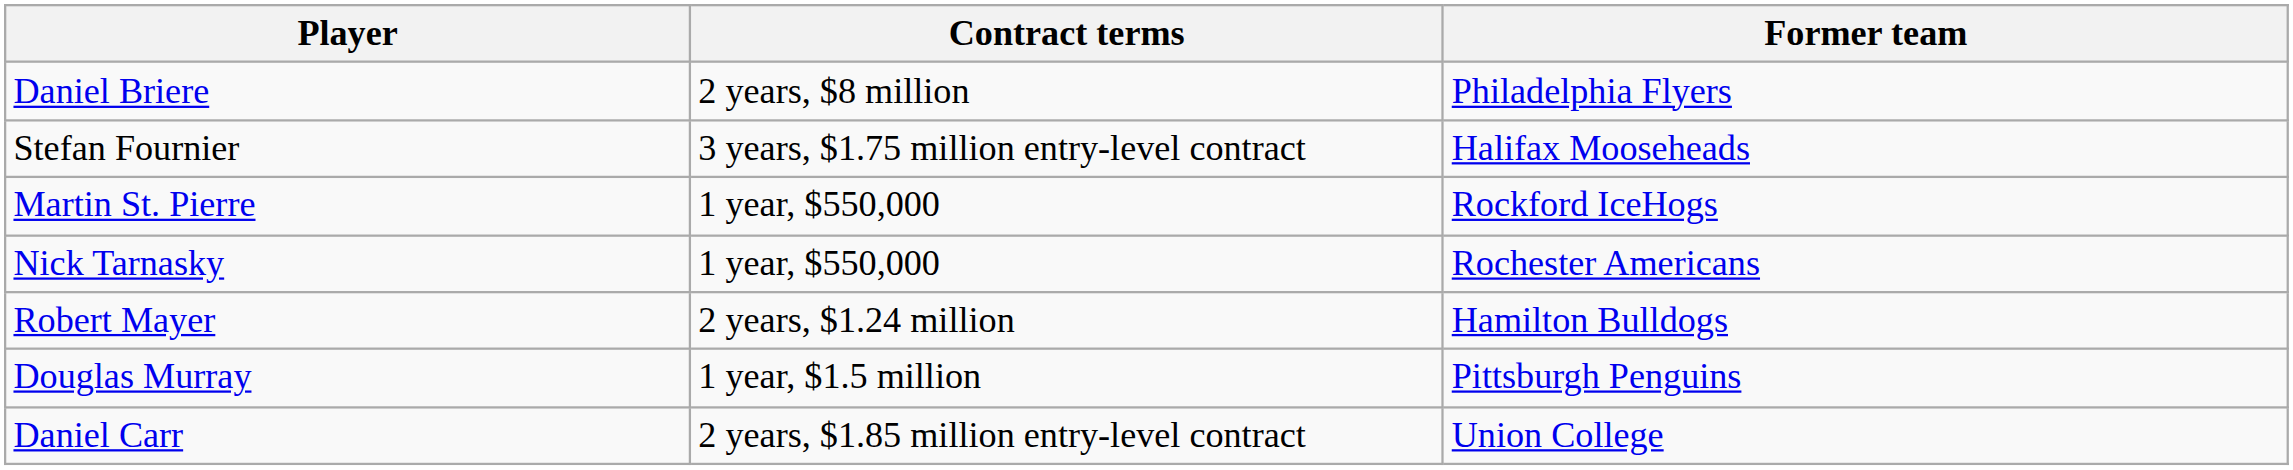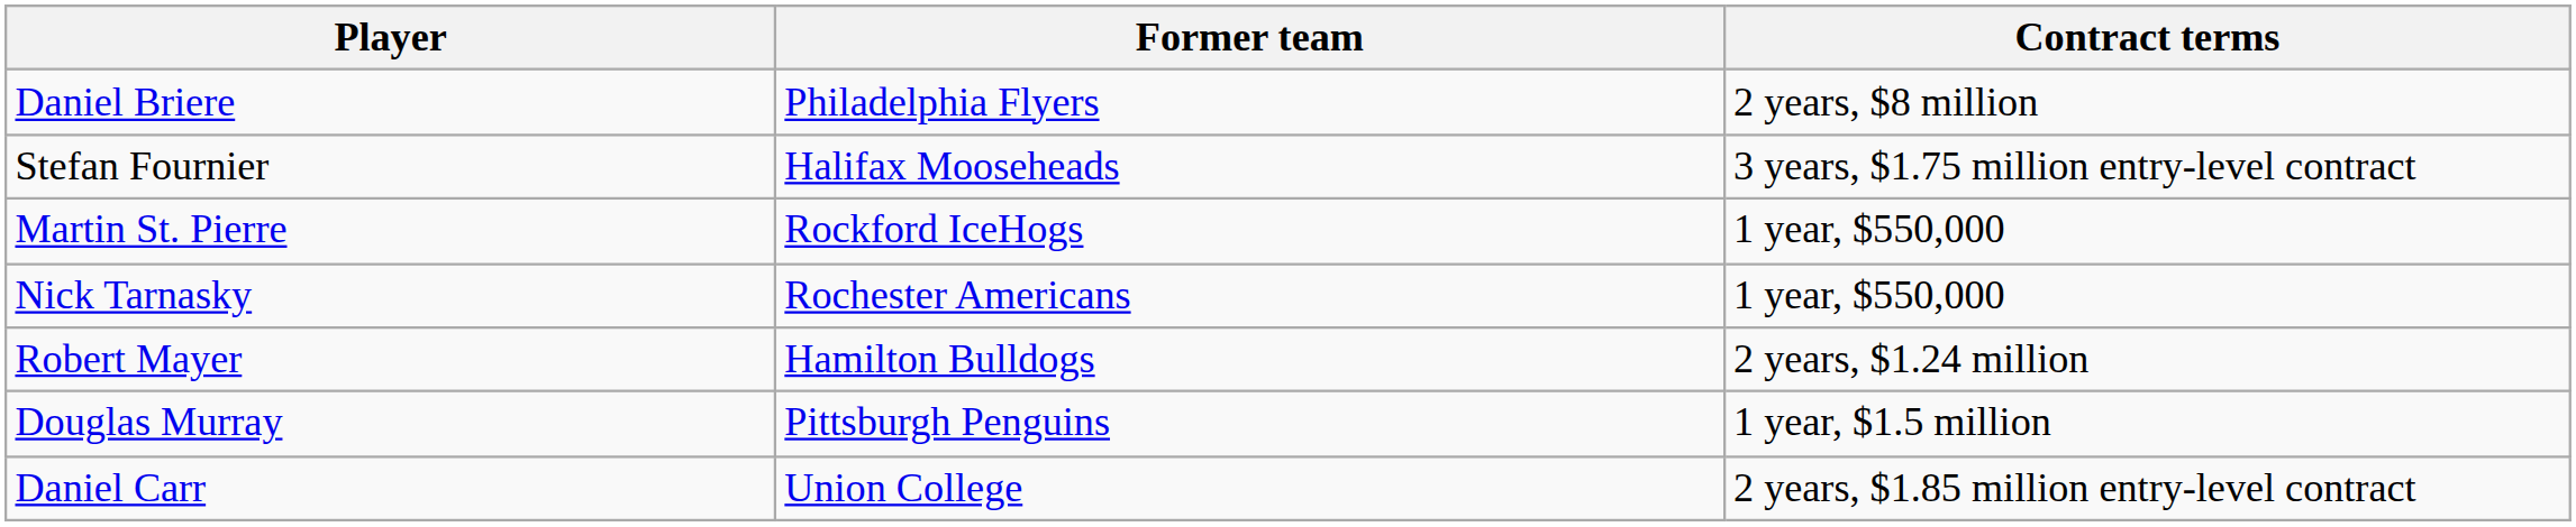 <table class="wikitable" style="width:80%;">
 <tr style="text-align:center; background:#ddd;">
 <th style="width:30%;">Player</th>
+<th style="width:37%;">Former team</th>
 <th style="width:33%;">Contract terms</th>
-<th style="width:37%;">Former team</th>
 </tr>
 <tr>
 <td><a href='#'>Daniel Briere</a></td>
+<td><a href='#'>Philadelphia Flyers</a></td>
 <td>2 years, $8 million</td>
-<td><a href='#'>Philadelphia Flyers</a></td>
 </tr>
 <tr>
 <td>Stefan Fournier</td>
+<td><a href='#'>Halifax Mooseheads</a></td>
 <td>3 years, $1.75 million entry-level contract</td>
-<td><a href='#'>Halifax Mooseheads</a></td>
 </tr>
 <tr>
 <td><a href='#'>Martin St. Pierre</a></td>
+<td><a href='#'>Rockford IceHogs</a></td>
 <td>1 year, $550,000</td>
-<td><a href='#'>Rockford IceHogs</a></td>
 </tr>
 <tr>
 <td><a href='#'>Nick Tarnasky</a></td>
+<td><a href='#'>Rochester Americans</a></td>
 <td>1 year, $550,000</td>
-<td><a href='#'>Rochester Americans</a></td>
 </tr>
 <tr>
 <td><a href='#'>Robert Mayer</a></td>
+<td><a href='#'>Hamilton Bulldogs</a></td>
 <td>2 years, $1.24 million</td>
-<td><a href='#'>Hamilton Bulldogs</a></td>
 </tr>
 <tr>
 <td><a href='#'>Douglas Murray</a></td>
+<td><a href='#'>Pittsburgh Penguins</a></td>
 <td>1 year, $1.5 million</td>
-<td><a href='#'>Pittsburgh Penguins</a></td>
 </tr>
 <tr>
 <td><a href='#'>Daniel Carr</a></td>
+<td><a href='#'>Union College</a></td>
 <td>2 years, $1.85 million entry-level contract</td>
-<td><a href='#'>Union College</a></td>
 </tr>
 </table>
